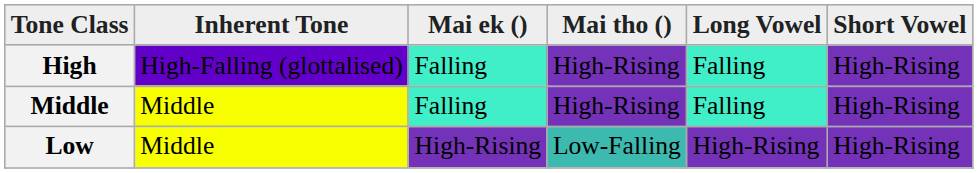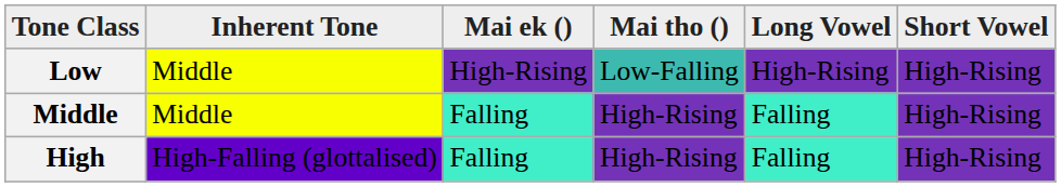 <table class="wikitable">
 <tr>
 <th style="font-weight:bold; background-color:rgb(238, 238, 238); color:rgb(32, 33, 34);" style="width: 120px;">Tone Class</th>
 <th style="font-weight:bold; background-color:rgb(238, 238, 238); color:rgb(32, 33, 34);" style="width: 120px;">Inherent Tone</th>
 <th style="font-weight:bold; background-color:rgb(238, 238, 238); color:rgb(32, 33, 34);" style="width: 120px;">Mai ek ()</th>
 <th style="font-weight:bold; background-color:rgb(238, 238, 238); color:rgb(32, 33, 34);" style="width: 120px;">Mai tho ()</th>
 <th style="font-weight:bold; background-color:rgb(238, 238, 238); color:rgb(32, 33, 34);" style="width: 120px;">Long Vowel</th>
 <th style="font-weight:bold; background-color:rgb(238, 238, 238); color:rgb(32, 33, 34);" style="width: 120px;">Short Vowel</th>
 </tr>
 <tr>
-<th>High</th>
-<td style="background-color:#6200c9;">High-Falling (glottalised)</td>
-<td style="background-color:#40eec8;">Falling</td>
+<th>Low</th>
+<td style="background-color:#f8ff00;">Middle</td>
 <td style="background-color:#7432b9;">High-Rising</td>
-<td style="background-color:#40eec8;">Falling</td>
+<td style="background-color:#3dbaaf;">Low-Falling</td>
+<td style="background-color:#7432b9;">High-Rising</td>
 <td style="background-color:#7432b9;">High-Rising</td>
 </tr>
 <tr>
 <th>Middle</th>
 <td style="background-color:#f8ff00;">Middle</td>
 <td style="background-color:#40eec8;">Falling</td>
 <td style="background-color:#7432b9;">High-Rising</td>
 <td style="background-color:#40eec8;">Falling</td>
 <td style="background-color:#7432b9;">High-Rising</td>
 </tr>
 <tr>
-<th>Low</th>
-<td style="background-color:#f8ff00;">Middle</td>
+<th>High</th>
+<td style="background-color:#6200c9;">High-Falling (glottalised)</td>
+<td style="background-color:#40eec8;">Falling</td>
 <td style="background-color:#7432b9;">High-Rising</td>
-<td style="background-color:#3dbaaf;">Low-Falling</td>
-<td style="background-color:#7432b9;">High-Rising</td>
+<td style="background-color:#40eec8;">Falling</td>
 <td style="background-color:#7432b9;">High-Rising</td>
 </tr>
 </table>
